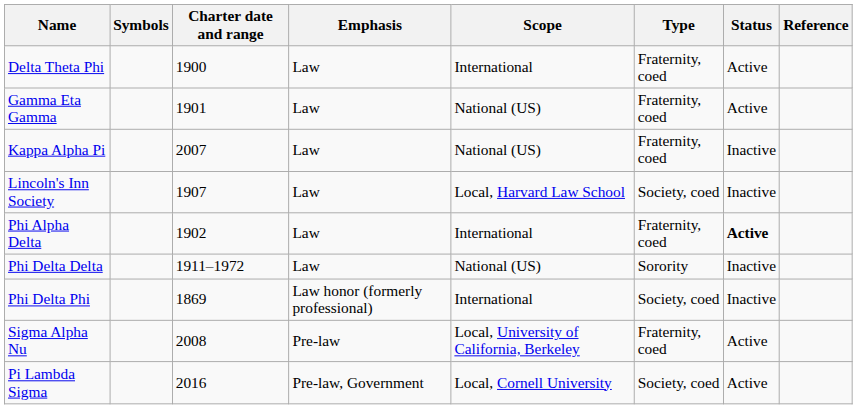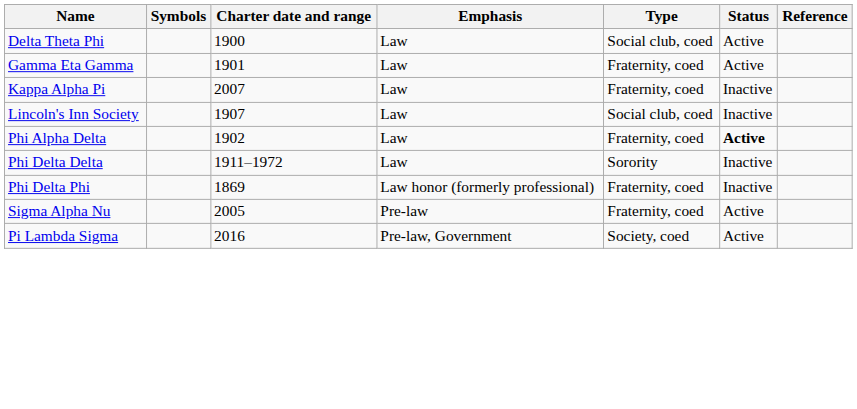 <table class="wikitable sortable" style="width:100%;">
 <tr>
 <th>Name</th>
 <th>Symbols</th>
 <th>Charter date and range</th>
 <th>Emphasis</th>
-<th>Scope</th>
 <th>Type</th>
 <th>Status</th>
 <th>Reference</th>
 </tr>
 <tr>
 <td><a href='#'>Delta Theta Phi</a></td>
 <td><strong></strong></td>
 <td>1900</td>
 <td>Law</td>
-<td>International</td>
-<td>Fraternity, coed</td>
+<td>Social club, coed</td>
 <td>Active</td>
 <td></td>
 </tr>
 <tr>
 <td><a href='#'>Gamma Eta Gamma</a></td>
 <td><strong></strong></td>
 <td>1901</td>
 <td>Law</td>
-<td>National (US)</td>
 <td>Fraternity, coed</td>
 <td>Active</td>
 <td></td>
 </tr>
 <tr>
 <td><a href='#'>Kappa Alpha Pi</a></td>
 <td><strong></strong></td>
 <td>2007</td>
 <td>Law</td>
-<td>National (US)</td>
 <td>Fraternity, coed</td>
 <td>Inactive</td>
 <td></td>
 </tr>
 <tr>
 <td><a href='#'>Lincoln's Inn Society</a></td>
 <td></td>
 <td>1907</td>
 <td>Law</td>
-<td>Local, <a href='#'>Harvard Law School</a></td>
-<td>Society, coed</td>
+<td>Social club, coed</td>
 <td>Inactive</td>
 <td></td>
 </tr>
 <tr>
 <td><a href='#'>Phi Alpha Delta</a></td>
 <td><strong></strong></td>
 <td>1902</td>
 <td>Law</td>
-<td>International</td>
 <td>Fraternity, coed</td>
 <td><strong>Active</strong></td>
 <td></td>
 </tr>
 <tr>
 <td><a href='#'>Phi Delta Delta</a></td>
 <td><strong></strong></td>
 <td>1911–1972</td>
 <td>Law</td>
-<td>National (US)</td>
 <td>Sorority</td>
 <td>Inactive</td>
 <td></td>
 </tr>
 <tr>
 <td><a href='#'>Phi Delta Phi</a></td>
 <td><strong></strong></td>
 <td>1869</td>
 <td>Law honor (formerly professional)</td>
-<td>International</td>
-<td>Society, coed</td>
+<td>Fraternity, coed</td>
 <td>Inactive</td>
 <td></td>
 </tr>
 <tr>
 <td><a href='#'>Sigma Alpha Nu</a></td>
 <td><strong></strong></td>
-<td>2008</td>
+<td>2005</td>
 <td>Pre-law</td>
-<td>Local, <a href='#'>University of California, Berkeley</a></td>
 <td>Fraternity, coed</td>
 <td>Active</td>
 <td></td>
 </tr>
 <tr>
 <td><a href='#'>Pi Lambda Sigma</a></td>
 <td><strong></strong></td>
 <td>2016</td>
 <td>Pre-law, Government</td>
-<td>Local, <a href='#'>Cornell University</a></td>
 <td>Society, coed</td>
 <td>Active</td>
 <td></td>
 </tr>
 </table>
